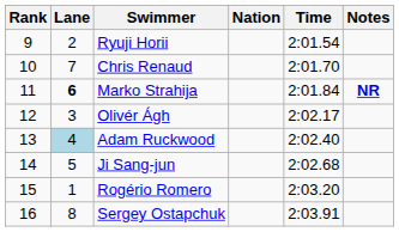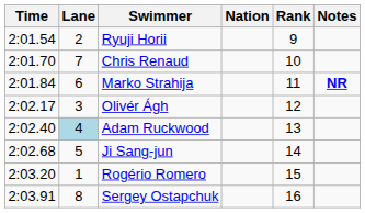 <table class="wikitable sortable" style="text-align:center">
 <tr>
-<th>Rank</th>
+<th>Time</th>
 <th>Lane</th>
 <th>Swimmer</th>
 <th>Nation</th>
-<th>Time</th>
+<th>Rank</th>
 <th>Notes</th>
 </tr>
 <tr>
-<td>9</td>
+<td>2:01.54</td>
 <td>2</td>
 <td align=left><a href='#'>Ryuji Horii</a></td>
 <td align=left></td>
-<td>2:01.54</td>
+<td>9</td>
 <td></td>
 </tr>
 <tr>
-<td>10</td>
+<td>2:01.70</td>
 <td>7</td>
 <td align=left><a href='#'>Chris Renaud</a></td>
 <td align=left></td>
-<td>2:01.70</td>
+<td>10</td>
 <td></td>
 </tr>
 <tr>
-<td>11</td>
-<td><strong>6</strong></td>
+<td>2:01.84</td>
+<td>6</td>
 <td align=left><a href='#'>Marko Strahija</a></td>
 <td align=left></td>
-<td>2:01.84</td>
+<td>11</td>
 <td><strong><a href='#'>NR</a></strong></td>
 </tr>
 <tr>
-<td>12</td>
+<td>2:02.17</td>
 <td>3</td>
 <td align=left><a href='#'>Olivér Ágh</a></td>
 <td align=left></td>
-<td>2:02.17</td>
+<td>12</td>
 <td></td>
 </tr>
 <tr>
-<td>13</td>
+<td>2:02.40</td>
 <td style="background: lightblue;">4</td>
 <td align=left><a href='#'>Adam Ruckwood</a></td>
 <td align=left></td>
-<td>2:02.40</td>
+<td>13</td>
 <td></td>
 </tr>
 <tr>
-<td>14</td>
+<td>2:02.68</td>
 <td>5</td>
 <td align=left><a href='#'>Ji Sang-jun</a></td>
 <td align=left></td>
-<td>2:02.68</td>
+<td>14</td>
 <td></td>
 </tr>
 <tr>
-<td>15</td>
+<td>2:03.20</td>
 <td>1</td>
 <td align=left><a href='#'>Rogério Romero</a></td>
 <td align=left></td>
-<td>2:03.20</td>
+<td>15</td>
 <td></td>
 </tr>
 <tr>
-<td>16</td>
+<td>2:03.91</td>
 <td>8</td>
 <td align=left><a href='#'>Sergey Ostapchuk</a></td>
 <td align=left></td>
-<td>2:03.91</td>
+<td>16</td>
 <td></td>
 </tr>
 </table>
